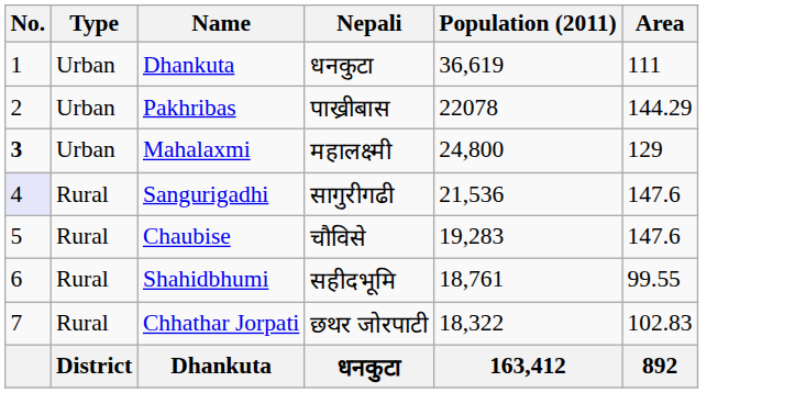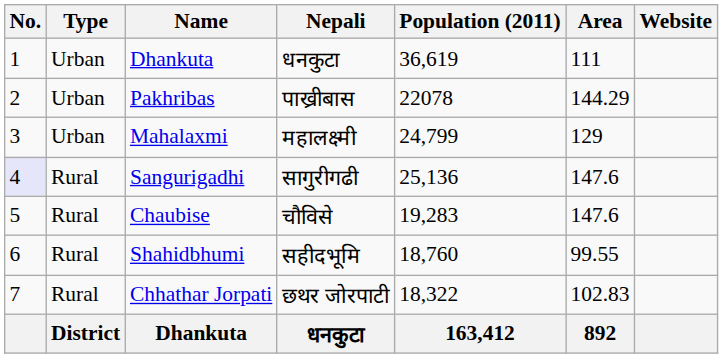 <table class="wikitable">
 <tr>
 <th>No.</th>
 <th>Type</th>
 <th>Name</th>
 <th>Nepali</th>
 <th>Population (2011)</th>
 <th>Area</th>
+<th>Website</th>
 </tr>
 <tr>
 <td>1</td>
 <td>Urban</td>
 <td><a href='#'>Dhankuta</a></td>
 <td>धनकुटा</td>
 <td>36,619</td>
 <td>111</td>
+<td></td>
 </tr>
 <tr>
 <td>2</td>
 <td>Urban</td>
 <td><a href='#'>Pakhribas</a></td>
 <td>पाख्रीबास</td>
 <td>22078</td>
 <td>144.29</td>
+<td></td>
 </tr>
 <tr>
-<td><strong>3</strong></td>
+<td>3</td>
 <td>Urban</td>
 <td><a href='#'>Mahalaxmi</a></td>
 <td>महालक्ष्मी</td>
-<td>24,800</td>
+<td>24,799</td>
 <td>129</td>
+<td></td>
 </tr>
 <tr>
 <td style="background: lavender;">4</td>
 <td>Rural</td>
 <td><a href='#'>Sangurigadhi</a></td>
 <td>सागुरीगढी</td>
-<td>21,536</td>
+<td>25,136</td>
 <td>147.6</td>
+<td></td>
 </tr>
 <tr>
 <td>5</td>
 <td>Rural</td>
 <td><a href='#'>Chaubise</a></td>
 <td>चौविसे</td>
 <td>19,283</td>
 <td>147.6</td>
+<td></td>
 </tr>
 <tr>
 <td>6</td>
 <td>Rural</td>
 <td><a href='#'>Shahidbhumi</a></td>
 <td>सहीदभूमि</td>
-<td>18,761</td>
+<td>18,760</td>
 <td>99.55</td>
+<td></td>
 </tr>
 <tr>
 <td>7</td>
 <td>Rural</td>
 <td><a href='#'>Chhathar Jorpati</a></td>
 <td>छथर जोरपाटी</td>
 <td>18,322</td>
 <td>102.83</td>
+<td></td>
 </tr>
 <tr>
 <th></th>
 <th>District</th>
 <th>Dhankuta</th>
 <th>धनकुटा</th>
 <th>163,412</th>
 <th>892</th>
+<th></th>
 </tr>
 </table>
